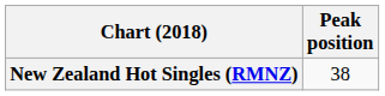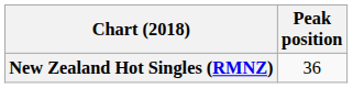 <table class="wikitable plainrowheaders" style="text-align:center">
 <tr>
 <th scope="col">Chart (2018)</th>
 <th scope="col">Peak<br> position</th>
 </tr>
 <tr>
 <th scope="row">New Zealand Hot Singles (<a href='#'>RMNZ</a>)</th>
-<td>38</td>
+<td>36</td>
 </tr>
 </table>
